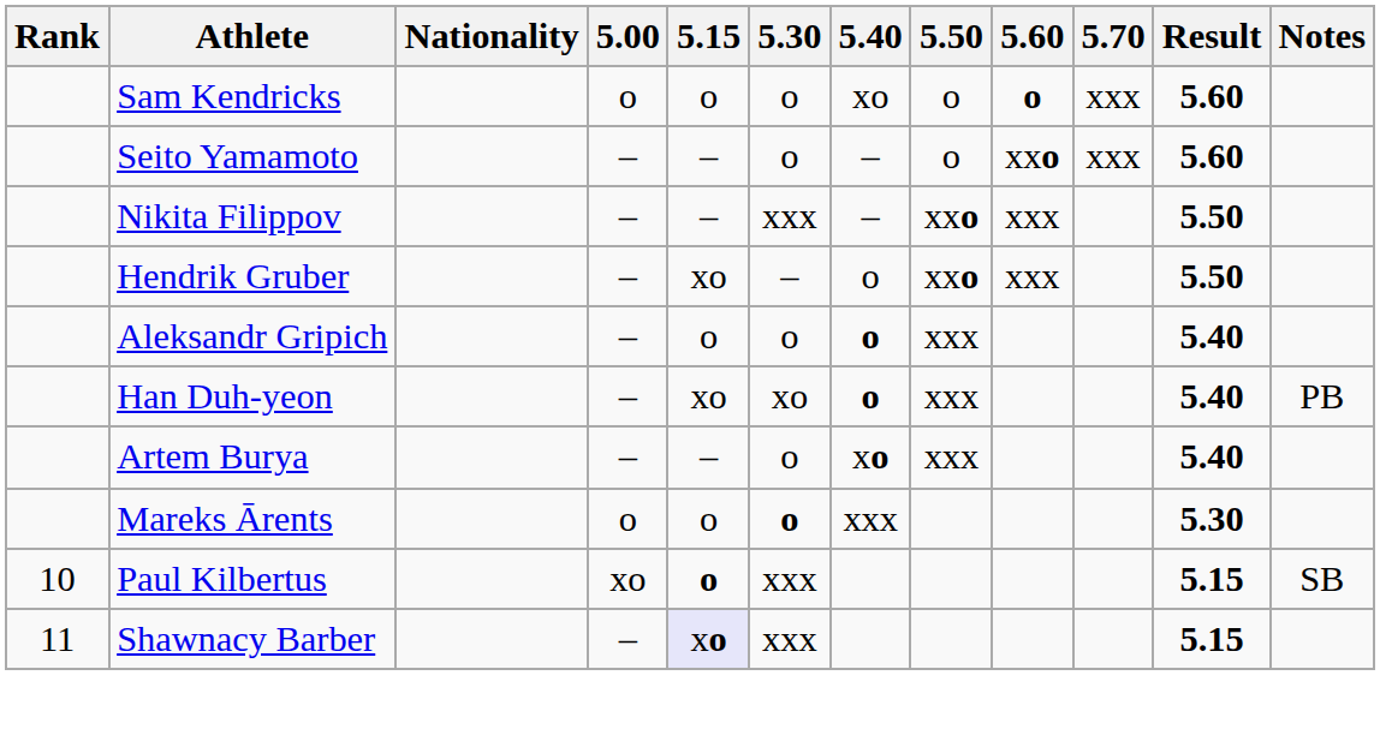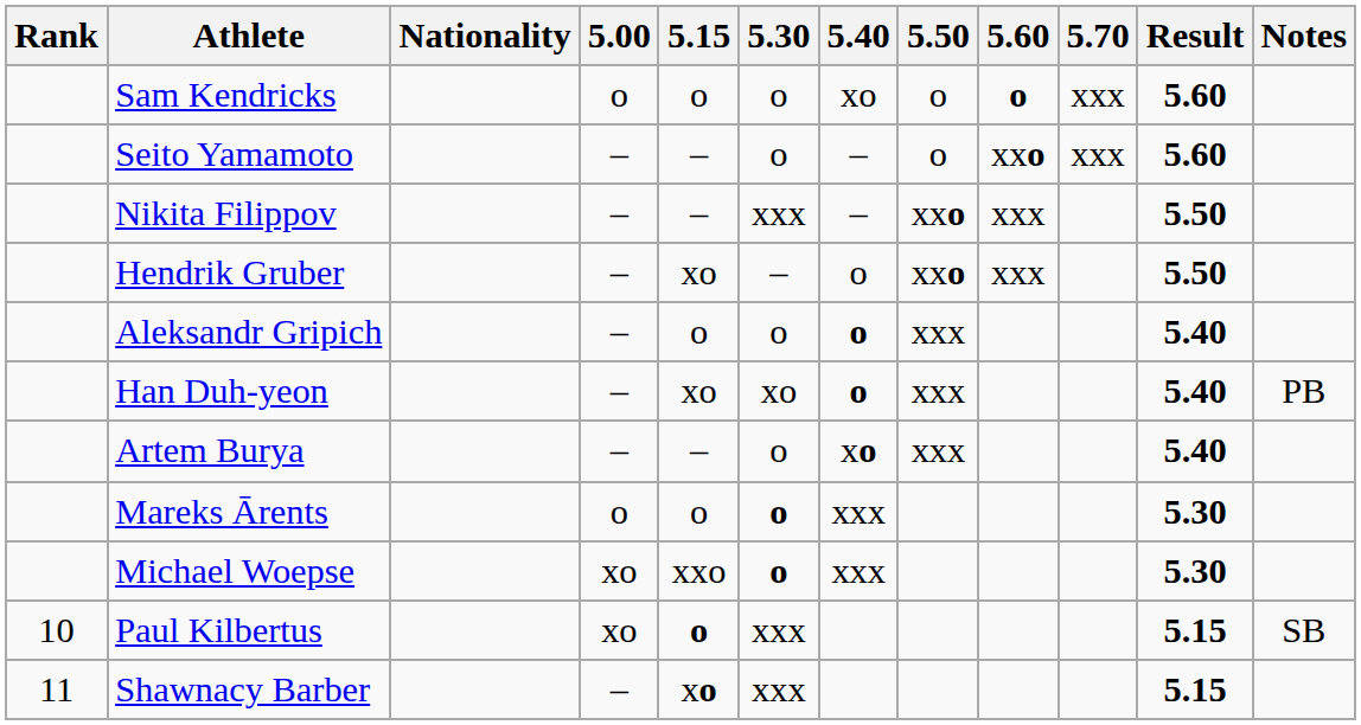 <table class="wikitable sortable" style="text-align:center;font-size:95%">
 <tr>
 <th>Rank</th>
 <th>Athlete</th>
 <th>Nationality</th>
 <th>5.00</th>
 <th>5.15</th>
 <th>5.30</th>
 <th>5.40</th>
 <th>5.50</th>
 <th>5.60</th>
 <th>5.70</th>
 <th>Result</th>
 <th>Notes</th>
 </tr>
 <tr>
 <td></td>
 <td align="left"><a href='#'>Sam Kendricks</a></td>
 <td align=left></td>
 <td>o</td>
 <td>o</td>
 <td>o</td>
 <td>xo</td>
 <td>o</td>
 <td><strong>o</strong></td>
 <td>xxx</td>
 <td><strong>5.60</strong></td>
 <td></td>
 </tr>
 <tr>
 <td></td>
 <td align="left"><a href='#'>Seito Yamamoto</a></td>
 <td align=left></td>
 <td>–</td>
 <td>–</td>
 <td>o</td>
 <td>–</td>
 <td>o</td>
 <td>xx<strong>o</strong></td>
 <td>xxx</td>
 <td><strong>5.60</strong></td>
 <td></td>
 </tr>
 <tr>
 <td></td>
 <td align="left"><a href='#'>Nikita Filippov</a></td>
 <td align=left></td>
 <td>–</td>
 <td>–</td>
 <td>xxx</td>
 <td>–</td>
 <td>xx<strong>o</strong></td>
 <td>xxx</td>
 <td></td>
 <td><strong>5.50</strong></td>
 <td></td>
 </tr>
 <tr>
 <td></td>
 <td align="left"><a href='#'>Hendrik Gruber</a></td>
 <td align=left></td>
 <td>–</td>
 <td>xo</td>
 <td>–</td>
 <td>o</td>
 <td>xx<strong>o</strong></td>
 <td>xxx</td>
 <td></td>
 <td><strong>5.50</strong></td>
 <td></td>
 </tr>
 <tr>
 <td></td>
 <td align="left"><a href='#'>Aleksandr Gripich</a></td>
 <td align=left></td>
 <td>–</td>
 <td>o</td>
 <td>o</td>
 <td><strong>o</strong></td>
 <td>xxx</td>
 <td></td>
 <td></td>
 <td><strong>5.40</strong></td>
 <td></td>
 </tr>
 <tr>
 <td></td>
 <td align="left"><a href='#'>Han Duh-yeon</a></td>
 <td align=left></td>
 <td>–</td>
 <td>xo</td>
 <td>xo</td>
 <td><strong>o</strong></td>
 <td>xxx</td>
 <td></td>
 <td></td>
 <td><strong>5.40</strong></td>
 <td>PB</td>
 </tr>
 <tr>
 <td></td>
 <td align="left"><a href='#'>Artem Burya</a></td>
 <td align=left></td>
 <td>–</td>
 <td>–</td>
 <td>o</td>
 <td>x<strong>o</strong></td>
 <td>xxx</td>
 <td></td>
 <td></td>
 <td><strong>5.40</strong></td>
 <td></td>
 </tr>
 <tr>
 <td></td>
 <td align="left"><a href='#'>Mareks Ārents</a></td>
 <td align=left></td>
 <td>o</td>
 <td>o</td>
 <td><strong>o</strong></td>
 <td>xxx</td>
 <td></td>
 <td></td>
 <td></td>
 <td><strong>5.30</strong></td>
 <td></td>
 </tr>
 <tr>
+<td></td>
+<td align="left"><a href='#'>Michael Woepse</a></td>
+<td align=left></td>
+<td>xo</td>
+<td>xxo</td>
+<td><strong>o</strong></td>
+<td>xxx</td>
+<td></td>
+<td></td>
+<td></td>
+<td><strong>5.30</strong></td>
+<td></td>
+</tr>
+<tr>
 <td>10</td>
 <td align="left"><a href='#'>Paul Kilbertus</a></td>
 <td align=left></td>
 <td>xo</td>
 <td><strong>o</strong></td>
 <td>xxx</td>
 <td></td>
 <td></td>
 <td></td>
 <td></td>
 <td><strong>5.15</strong></td>
 <td>SB</td>
 </tr>
 <tr>
 <td>11</td>
 <td align="left"><a href='#'>Shawnacy Barber</a></td>
 <td align=left></td>
 <td>–</td>
-<td style="background: lavender;">x<strong>o</strong></td>
+<td>x<strong>o</strong></td>
 <td>xxx</td>
 <td></td>
 <td></td>
 <td></td>
 <td></td>
 <td><strong>5.15</strong></td>
 <td></td>
 </tr>
 </table>
